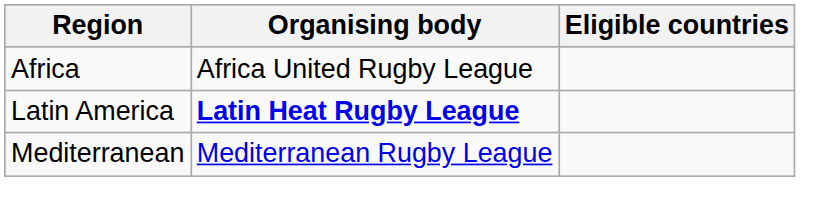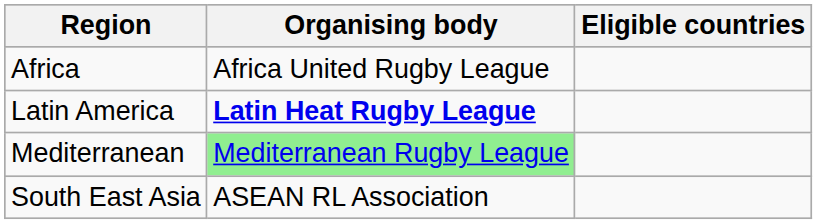 <table class="wikitable sortable">
 <tr>
 <th>Region</th>
 <th>Organising body</th>
 <th>Eligible countries</th>
 </tr>
 <tr>
 <td>Africa</td>
 <td>Africa United Rugby League</td>
 <td></td>
 </tr>
 <tr>
 <td>Latin America</td>
 <td><strong><a href='#'>Latin Heat Rugby League</a></strong></td>
 <td></td>
 </tr>
 <tr>
 <td>Mediterranean</td>
-<td><a href='#'>Mediterranean Rugby League</a></td>
+<td style="background: lightgreen;"><a href='#'>Mediterranean Rugby League</a></td>
+<td></td>
+</tr>
+<tr>
+<td>South East Asia</td>
+<td>ASEAN RL Association</td>
 <td></td>
 </tr>
 </table>
